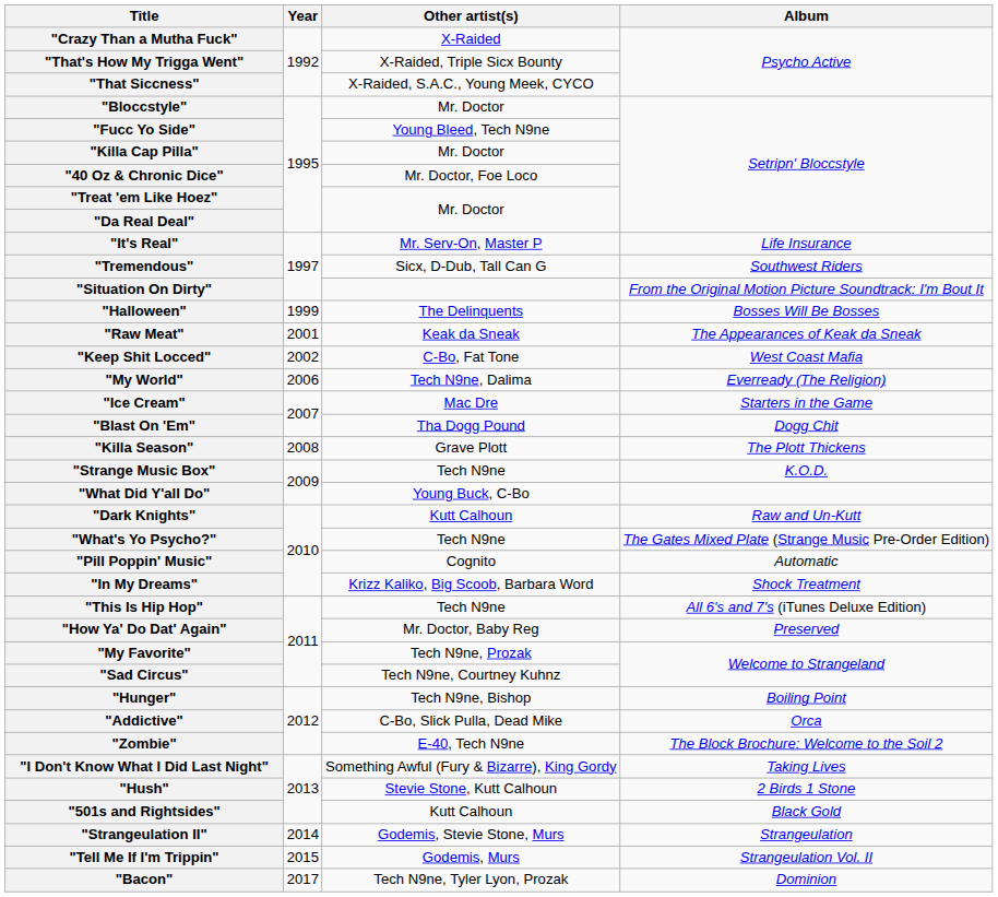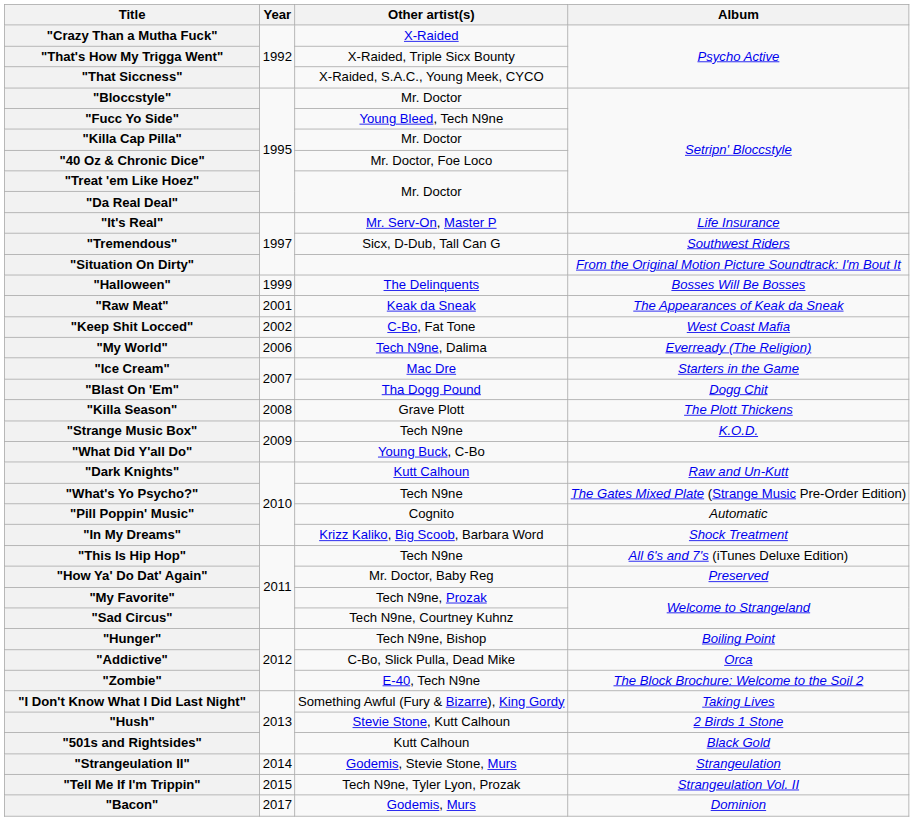 <table class="wikitable plainrowheaders" style="text-align:center;">
 <tr>
 <th scope="col" style="width:19em;">Title</th>
 <th scope="col">Year</th>
 <th scope="col">Other artist(s)</th>
 <th scope="col">Album</th>
 </tr>
 <tr>
 <th scope="row">"Crazy Than a Mutha Fuck"</th>
 <td rowspan="3">1992</td>
 <td><a href='#'>X-Raided</a></td>
 <td rowspan="3"><em><a href='#'>Psycho Active</a></em></td>
 </tr>
 <tr>
 <th scope="row">"That's How My Trigga Went"</th>
 <td>X-Raided, Triple Sicx Bounty</td>
 </tr>
 <tr>
 <th scope="row">"That Siccness"</th>
 <td>X-Raided, S.A.C., Young Meek, CYCO</td>
 </tr>
 <tr>
 <th scope="row">"Bloccstyle"</th>
 <td rowspan="6">1995</td>
 <td>Mr. Doctor</td>
 <td rowspan="6"><em><a href='#'>Setripn' Bloccstyle</a></em></td>
 </tr>
 <tr>
 <th scope="row">"Fucc Yo Side"</th>
 <td><a href='#'>Young Bleed</a>, Tech N9ne</td>
 </tr>
 <tr>
 <th scope="row">"Killa Cap Pilla"</th>
 <td>Mr. Doctor</td>
 </tr>
 <tr>
 <th scope="row">"40 Oz & Chronic Dice"</th>
 <td>Mr. Doctor, Foe Loco</td>
 </tr>
 <tr>
 <th scope="row">"Treat 'em Like Hoez"</th>
 <td rowspan="2">Mr. Doctor</td>
 </tr>
 <tr>
 <th scope="row">"Da Real Deal"</th>
 </tr>
 <tr>
 <th scope="row">"It's Real"</th>
 <td rowspan="3">1997</td>
 <td><a href='#'>Mr. Serv-On</a>, <a href='#'>Master P</a></td>
 <td><em><a href='#'>Life Insurance</a></em></td>
 </tr>
 <tr>
 <th scope="row">"Tremendous"</th>
 <td>Sicx, D-Dub, Tall Can G</td>
 <td><em><a href='#'>Southwest Riders</a></em></td>
 </tr>
 <tr>
 <th scope="row">"Situation On Dirty"</th>
 <td></td>
 <td><em><a href='#'>From the Original Motion Picture Soundtrack: I'm Bout It</a></em></td>
 </tr>
 <tr>
 <th scope="row">"Halloween"</th>
 <td>1999</td>
 <td><a href='#'>The Delinquents</a></td>
 <td><em><a href='#'>Bosses Will Be Bosses</a></em></td>
 </tr>
 <tr>
 <th scope="row">"Raw Meat"</th>
 <td>2001</td>
 <td><a href='#'>Keak da Sneak</a></td>
 <td><em><a href='#'>The Appearances of Keak da Sneak</a></em></td>
 </tr>
 <tr>
 <th scope="row">"Keep Shit Locced"</th>
 <td>2002</td>
 <td><a href='#'>C-Bo</a>, Fat Tone</td>
 <td><em><a href='#'>West Coast Mafia</a></em></td>
 </tr>
 <tr>
 <th scope="row">"My World"</th>
 <td>2006</td>
 <td><a href='#'>Tech N9ne</a>, Dalima</td>
 <td><em><a href='#'>Everready (The Religion)</a></em></td>
 </tr>
 <tr>
 <th scope="row">"Ice Cream"</th>
 <td rowspan="2">2007</td>
 <td><a href='#'>Mac Dre</a></td>
 <td><em><a href='#'>Starters in the Game</a></em></td>
 </tr>
 <tr>
 <th scope="row">"Blast On 'Em"</th>
 <td><a href='#'>Tha Dogg Pound</a></td>
 <td><em><a href='#'>Dogg Chit</a></em></td>
 </tr>
 <tr>
 <th scope="row">"Killa Season"</th>
 <td>2008</td>
 <td>Grave Plott</td>
 <td><em><a href='#'>The Plott Thickens</a></em></td>
 </tr>
 <tr>
 <th scope="row">"Strange Music Box"</th>
 <td rowspan="2">2009</td>
 <td>Tech N9ne</td>
 <td><em><a href='#'>K.O.D.</a></em></td>
 </tr>
 <tr>
 <th scope="row">"What Did Y'all Do"</th>
 <td><a href='#'>Young Buck</a>, C-Bo</td>
 <td></td>
 </tr>
 <tr>
 <th scope="row">"Dark Knights"</th>
 <td rowspan="4">2010</td>
 <td><a href='#'>Kutt Calhoun</a></td>
 <td><em><a href='#'>Raw and Un-Kutt</a></em></td>
 </tr>
 <tr>
 <th scope="row">"What's Yo Psycho?"</th>
 <td>Tech N9ne</td>
 <td><em><a href='#'>The Gates Mixed Plate</a></em> (<a href='#'>Strange Music</a> Pre-Order Edition)</td>
 </tr>
 <tr>
 <th scope="row">"Pill Poppin' Music"</th>
 <td>Cognito</td>
 <td><em>Automatic</em></td>
 </tr>
 <tr>
 <th scope="row">"In My Dreams"</th>
 <td><a href='#'>Krizz Kaliko</a>, <a href='#'>Big Scoob</a>, Barbara Word</td>
 <td><em><a href='#'>Shock Treatment</a></em></td>
 </tr>
 <tr>
 <th scope="row">"This Is Hip Hop"</th>
 <td rowspan="4">2011</td>
 <td>Tech N9ne</td>
 <td><em><a href='#'>All 6's and 7's</a></em> (iTunes Deluxe Edition)</td>
 </tr>
 <tr>
 <th scope="row">"How Ya' Do Dat' Again"</th>
 <td>Mr. Doctor, Baby Reg</td>
 <td><em><a href='#'>Preserved</a></em></td>
 </tr>
 <tr>
 <th scope="row">"My Favorite"</th>
 <td>Tech N9ne, <a href='#'>Prozak</a></td>
 <td rowspan="2"><em><a href='#'>Welcome to Strangeland</a></em></td>
 </tr>
 <tr>
 <th scope="row">"Sad Circus"</th>
 <td>Tech N9ne, Courtney Kuhnz</td>
 </tr>
 <tr>
 <th scope="row">"Hunger"</th>
 <td rowspan="3">2012</td>
 <td>Tech N9ne, Bishop</td>
 <td><em><a href='#'>Boiling Point</a></em></td>
 </tr>
 <tr>
 <th scope="row">"Addictive"</th>
 <td>C-Bo, Slick Pulla, Dead Mike</td>
 <td><em><a href='#'>Orca</a></em></td>
 </tr>
 <tr>
 <th scope="row">"Zombie"</th>
 <td><a href='#'>E-40</a>, Tech N9ne</td>
 <td><em><a href='#'>The Block Brochure: Welcome to the Soil 2</a></em></td>
 </tr>
 <tr>
 <th scope="row">"I Don't Know What I Did Last Night"</th>
 <td rowspan="3">2013</td>
 <td>Something Awful (Fury & <a href='#'>Bizarre</a>), <a href='#'>King Gordy</a></td>
 <td><em><a href='#'>Taking Lives</a></em></td>
 </tr>
 <tr>
 <th scope="row">"Hush"</th>
 <td><a href='#'>Stevie Stone</a>, Kutt Calhoun</td>
 <td><em><a href='#'>2 Birds 1 Stone</a></em></td>
 </tr>
 <tr>
 <th scope="row">"501s and Rightsides"</th>
 <td>Kutt Calhoun</td>
 <td><em><a href='#'>Black Gold</a></em></td>
 </tr>
 <tr>
 <th scope="row">"Strangeulation II"</th>
 <td>2014</td>
 <td><a href='#'>Godemis</a>, Stevie Stone, <a href='#'>Murs</a></td>
 <td><em><a href='#'>Strangeulation</a></em></td>
 </tr>
 <tr>
 <th scope="row">"Tell Me If I'm Trippin"</th>
 <td>2015</td>
-<td><a href='#'>Godemis</a>, <a href='#'>Murs</a></td>
+<td>Tech N9ne, Tyler Lyon, Prozak</td>
 <td><em><a href='#'>Strangeulation Vol. II</a></em></td>
 </tr>
 <tr>
 <th scope="row">"Bacon"</th>
 <td>2017</td>
-<td>Tech N9ne, Tyler Lyon, Prozak</td>
+<td><a href='#'>Godemis</a>, <a href='#'>Murs</a></td>
 <td><em><a href='#'>Dominion</a></em></td>
 </tr>
 </table>
